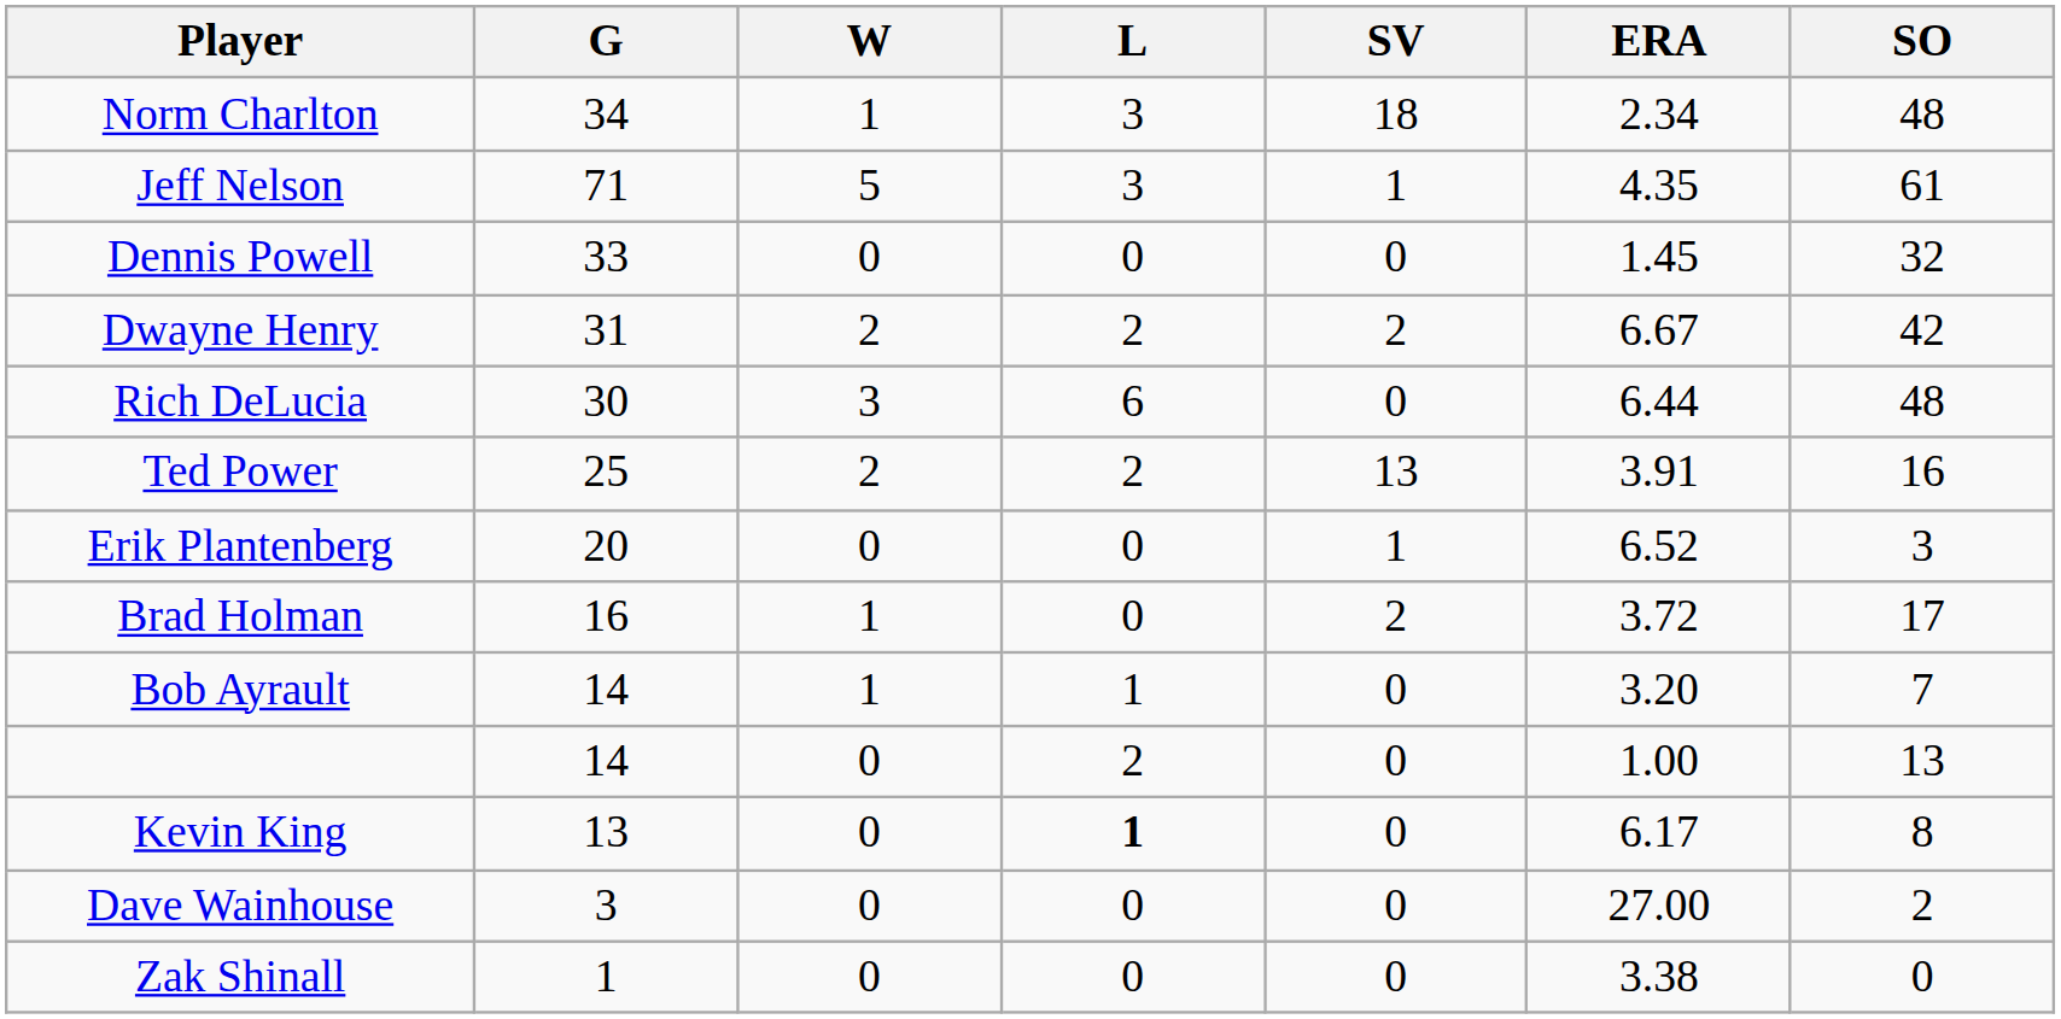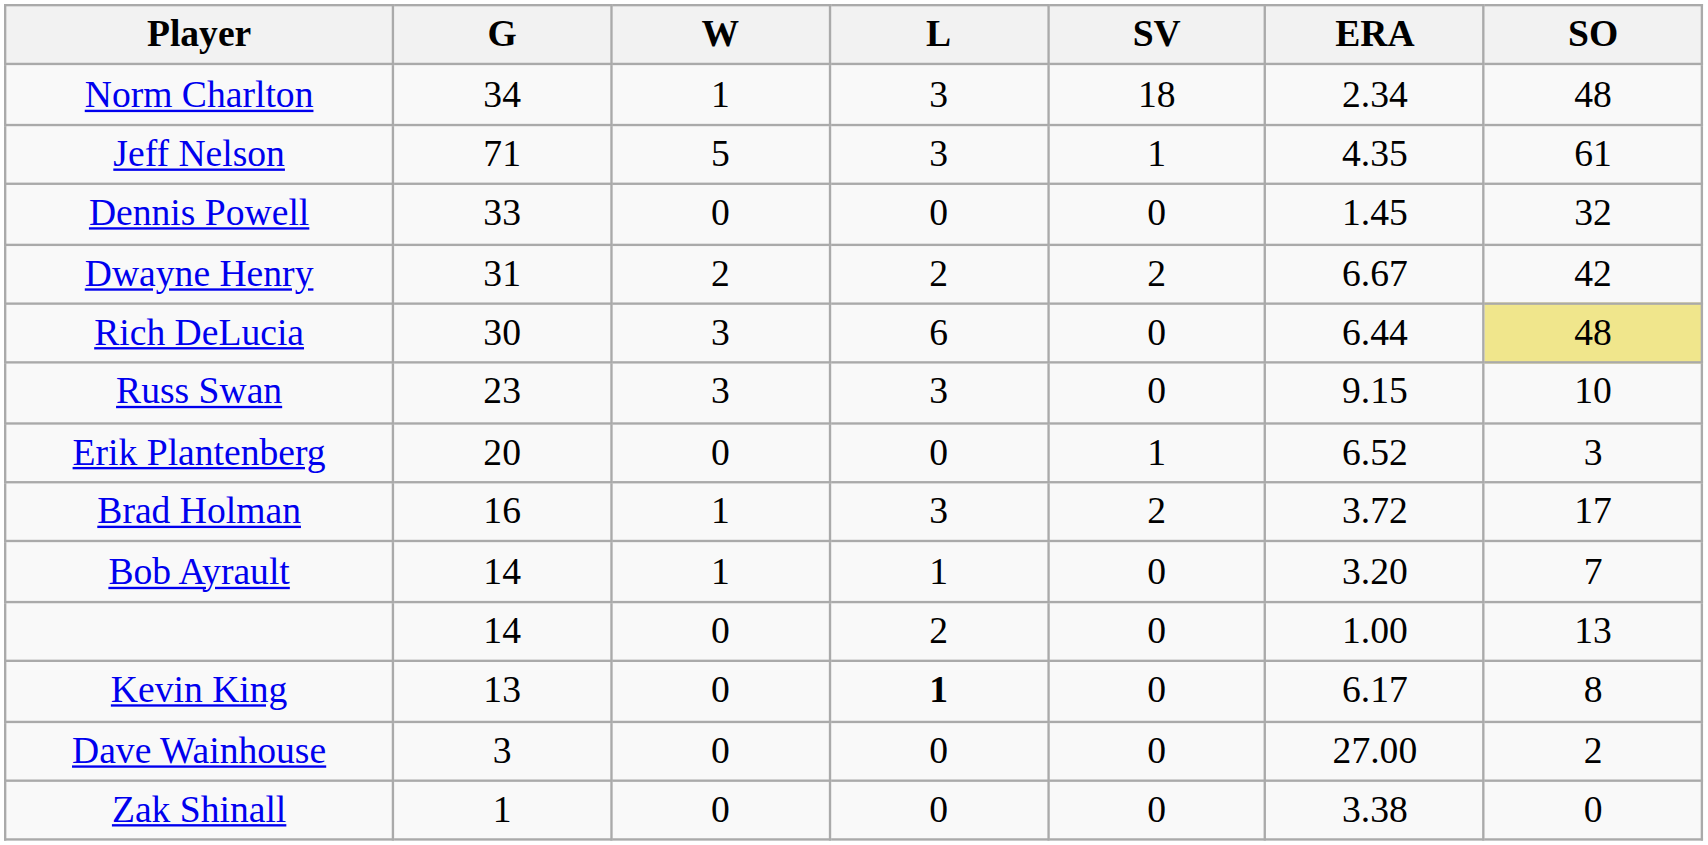 <table class="wikitable sortable">
 <tr>
 <th bgcolor="#DDDDFF" width="16%">Player</th>
 <th bgcolor="#DDDDFF" width="9%">G</th>
 <th bgcolor="#DDDDFF" width="9%">W</th>
 <th bgcolor="#DDDDFF" width="9%">L</th>
 <th bgcolor="#DDDDFF" width="9%">SV</th>
 <th bgcolor="#DDDDFF" width="9%">ERA</th>
 <th bgcolor="#DDDDFF" width="9%">SO</th>
 </tr>
 <tr align="center">
 <td><a href='#'>Norm Charlton</a></td>
 <td>34</td>
 <td>1</td>
 <td>3</td>
 <td>18</td>
 <td>2.34</td>
 <td>48</td>
 </tr>
 <tr align=center>
 <td><a href='#'>Jeff Nelson</a></td>
 <td>71</td>
 <td>5</td>
 <td>3</td>
 <td>1</td>
 <td>4.35</td>
 <td>61</td>
 </tr>
 <tr align="center">
 <td><a href='#'>Dennis Powell</a></td>
 <td>33</td>
 <td>0</td>
 <td>0</td>
 <td>0</td>
 <td>1.45</td>
 <td>32</td>
 </tr>
 <tr align="center">
 <td><a href='#'>Dwayne Henry</a></td>
 <td>31</td>
 <td>2</td>
 <td>2</td>
 <td>2</td>
 <td>6.67</td>
 <td>42</td>
 </tr>
 <tr align="center">
 <td><a href='#'>Rich DeLucia</a></td>
 <td>30</td>
 <td>3</td>
 <td>6</td>
 <td>0</td>
 <td>6.44</td>
-<td>48</td>
+<td style="background: khaki;">48</td>
 </tr>
 <tr align="center">
-<td><a href='#'>Ted Power</a></td>
-<td>25</td>
-<td>2</td>
-<td>2</td>
-<td>13</td>
-<td>3.91</td>
-<td>16</td>
+<td><a href='#'>Russ Swan</a></td>
+<td>23</td>
+<td>3</td>
+<td>3</td>
+<td>0</td>
+<td>9.15</td>
+<td>10</td>
 </tr>
 <tr align="center">
 <td><a href='#'>Erik Plantenberg</a></td>
 <td>20</td>
 <td>0</td>
 <td>0</td>
 <td>1</td>
 <td>6.52</td>
 <td>3</td>
 </tr>
 <tr align="center">
 <td><a href='#'>Brad Holman</a></td>
 <td>16</td>
 <td>1</td>
-<td>0</td>
+<td>3</td>
 <td>2</td>
 <td>3.72</td>
 <td>17</td>
 </tr>
 <tr align="center">
 <td><a href='#'>Bob Ayrault</a></td>
 <td>14</td>
 <td>1</td>
 <td>1</td>
 <td>0</td>
 <td>3.20</td>
 <td>7</td>
 </tr>
 <tr align="center">
 <td></td>
 <td>14</td>
 <td>0</td>
 <td>2</td>
 <td>0</td>
 <td>1.00</td>
 <td>13</td>
 </tr>
 <tr align="center">
 <td><a href='#'>Kevin King</a></td>
 <td>13</td>
 <td>0</td>
 <td><strong>1</strong></td>
 <td>0</td>
 <td>6.17</td>
 <td>8</td>
 </tr>
 <tr align="center">
 <td><a href='#'>Dave Wainhouse</a></td>
 <td>3</td>
 <td>0</td>
 <td>0</td>
 <td>0</td>
 <td>27.00</td>
 <td>2</td>
 </tr>
 <tr align="center">
 <td><a href='#'>Zak Shinall</a></td>
 <td>1</td>
 <td>0</td>
 <td>0</td>
 <td>0</td>
 <td>3.38</td>
 <td>0</td>
 </tr>
 </table>
